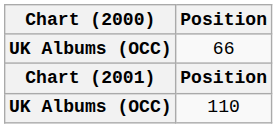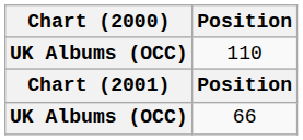 <table class="wikitable plainrowheaders" style="text-align:center">
 <tr>
 <th scope="col">Chart (2000)</th>
 <th scope="col">Position</th>
 </tr>
 <tr>
 <th scope="row">UK Albums (OCC)</th>
-<td>66</td>
+<td>110</td>
 </tr>
 <tr>
 <th scope="col">Chart (2001)</th>
 <th scope="col">Position</th>
 </tr>
 <tr>
 <th scope="row">UK Albums (OCC)</th>
-<td>110</td>
+<td>66</td>
 </tr>
 </table>
